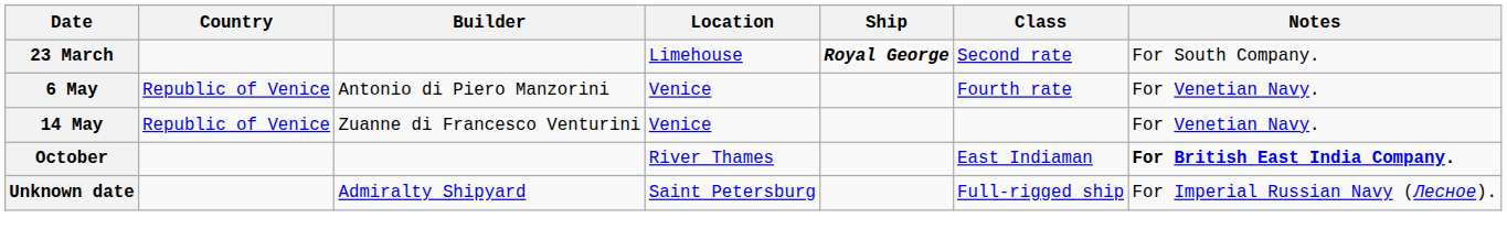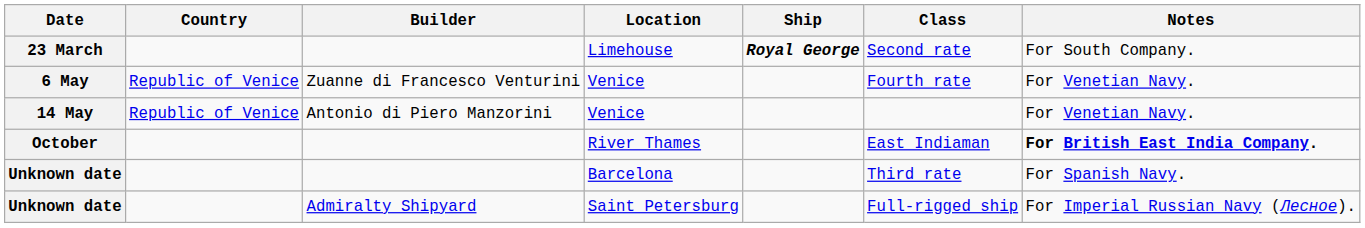 <table class="wikitable sortable" style="font-size:1.00em; line-height:1.5em;">
 <tr>
 <th>Date</th>
 <th>Country</th>
 <th>Builder</th>
 <th>Location</th>
 <th>Ship</th>
 <th>Class</th>
 <th>Notes</th>
 </tr>
 <tr ---->
 <th>23 March</th>
 <td></td>
 <td></td>
 <td><a href='#'>Limehouse</a></td>
 <td><strong><em>Royal George</em></strong></td>
 <td><a href='#'>Second rate</a></td>
 <td>For South Company.</td>
 </tr>
 <tr ---->
 <th>6 May</th>
 <td> <a href='#'>Republic of Venice</a></td>
-<td>Antonio di Piero Manzorini</td>
+<td>Zuanne di Francesco Venturini</td>
 <td><a href='#'>Venice</a></td>
 <td><strong></strong></td>
 <td><a href='#'>Fourth rate</a></td>
 <td>For <a href='#'>Venetian Navy</a>.</td>
 </tr>
 <tr ---->
 <th>14 May</th>
 <td> <a href='#'>Republic of Venice</a></td>
-<td>Zuanne di Francesco Venturini</td>
+<td>Antonio di Piero Manzorini</td>
 <td><a href='#'>Venice</a></td>
 <td><strong></strong></td>
 <td></td>
 <td>For <a href='#'>Venetian Navy</a>.</td>
 </tr>
 <tr ---->
 <th>October</th>
 <td></td>
 <td></td>
 <td><a href='#'>River Thames</a></td>
 <td><strong></strong></td>
 <td><a href='#'>East Indiaman</a></td>
 <td><strong>For <a href='#'>British East India Company</a>.</strong></td>
 </tr>
 <tr ---->
 <th>Unknown date</th>
 <td></td>
+<td></td>
+<td><a href='#'>Barcelona</a></td>
+<td><strong></strong></td>
+<td><a href='#'>Third rate</a></td>
+<td>For <a href='#'>Spanish Navy</a>.</td>
+</tr>
+<tr ---->
+<th>Unknown date</th>
+<td></td>
 <td><a href='#'>Admiralty Shipyard</a></td>
 <td><a href='#'>Saint Petersburg</a></td>
 <td><strong></strong></td>
 <td><a href='#'>Full-rigged ship</a></td>
 <td>For <a href='#'>Imperial Russian Navy</a> (<a href='#'><em>Лесное</em></a>).</td>
 </tr>
 </table>
